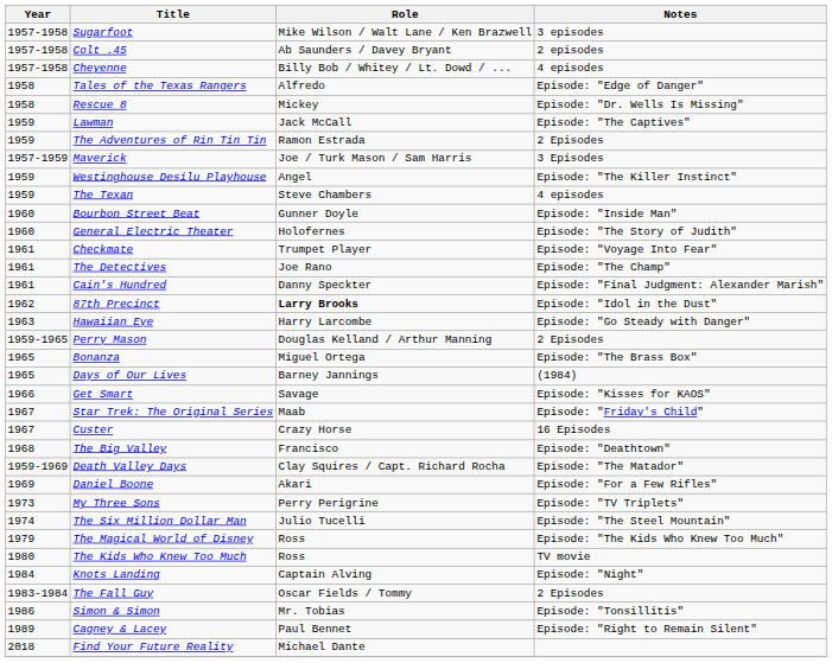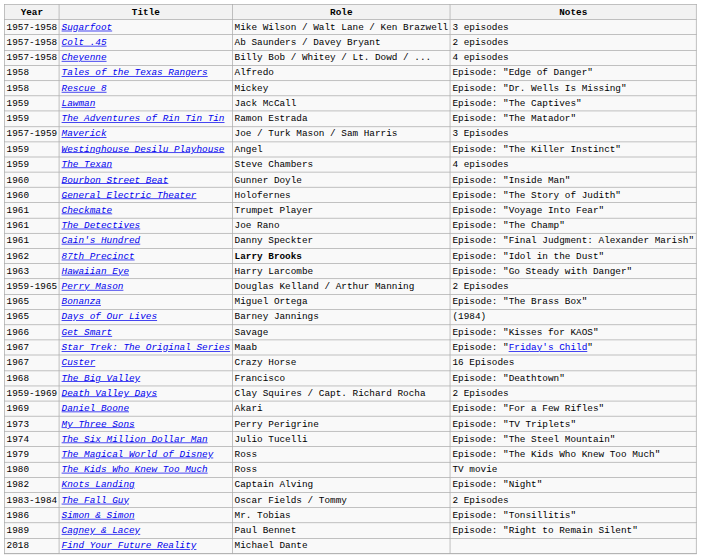 <table class="wikitable sortable">
 <tr>
 <th>Year</th>
 <th>Title</th>
 <th>Role</th>
 <th class="unsortable">Notes</th>
 </tr>
 <tr>
 <td>1957-1958</td>
 <td><em><a href='#'>Sugarfoot</a></em></td>
 <td>Mike Wilson / Walt Lane / Ken Brazwell</td>
 <td>3 episodes</td>
 </tr>
 <tr>
 <td>1957-1958</td>
 <td><em><a href='#'>Colt .45</a></em></td>
 <td>Ab Saunders / Davey Bryant</td>
 <td>2 episodes</td>
 </tr>
 <tr>
 <td>1957-1958</td>
 <td><em><a href='#'>Cheyenne</a></em></td>
 <td>Billy Bob / Whitey / Lt. Dowd / ...</td>
 <td>4 episodes</td>
 </tr>
 <tr>
 <td>1958</td>
 <td><em><a href='#'>Tales of the Texas Rangers</a></em></td>
 <td>Alfredo</td>
 <td>Episode: "Edge of Danger"</td>
 </tr>
 <tr>
 <td>1958</td>
 <td><em><a href='#'>Rescue 8</a></em></td>
 <td>Mickey</td>
 <td>Episode: "Dr. Wells Is Missing"</td>
 </tr>
 <tr>
 <td>1959</td>
 <td><em><a href='#'>Lawman</a></em></td>
 <td>Jack McCall</td>
 <td>Episode: "The Captives"</td>
 </tr>
 <tr>
 <td>1959</td>
 <td><em><a href='#'>The Adventures of Rin Tin Tin</a></em></td>
 <td>Ramon Estrada</td>
-<td>2 Episodes</td>
+<td>Episode: "The Matador"</td>
 </tr>
 <tr>
 <td>1957-1959</td>
 <td><em><a href='#'>Maverick</a></em></td>
 <td>Joe / Turk Mason / Sam Harris</td>
 <td>3 Episodes</td>
 </tr>
 <tr>
 <td>1959</td>
 <td><em><a href='#'>Westinghouse Desilu Playhouse</a></em></td>
 <td>Angel</td>
 <td>Episode: "The Killer Instinct"</td>
 </tr>
 <tr>
 <td>1959</td>
 <td><em><a href='#'>The Texan</a></em></td>
 <td>Steve Chambers</td>
 <td>4 episodes</td>
 </tr>
 <tr>
 <td>1960</td>
 <td><em><a href='#'>Bourbon Street Beat</a></em></td>
 <td>Gunner Doyle</td>
 <td>Episode: "Inside Man"</td>
 </tr>
 <tr>
 <td>1960</td>
 <td><em><a href='#'>General Electric Theater</a></em></td>
 <td>Holofernes</td>
 <td>Episode: "The Story of Judith"</td>
 </tr>
 <tr>
 <td>1961</td>
 <td><em><a href='#'>Checkmate</a></em></td>
 <td>Trumpet Player</td>
 <td>Episode: "Voyage Into Fear"</td>
 </tr>
 <tr>
 <td>1961</td>
 <td><em><a href='#'>The Detectives</a></em></td>
 <td>Joe Rano</td>
 <td>Episode: "The Champ"</td>
 </tr>
 <tr>
 <td>1961</td>
 <td><em><a href='#'>Cain's Hundred</a></em></td>
 <td>Danny Speckter</td>
 <td>Episode: "Final Judgment: Alexander Marish"</td>
 </tr>
 <tr>
 <td>1962</td>
 <td><em><a href='#'>87th Precinct</a></em></td>
 <td><strong>Larry Brooks</strong></td>
 <td>Episode: "Idol in the Dust"</td>
 </tr>
 <tr>
 <td>1963</td>
 <td><em><a href='#'>Hawaiian Eye</a></em></td>
 <td>Harry Larcombe</td>
 <td>Episode: "Go Steady with Danger"</td>
 </tr>
 <tr>
 <td>1959-1965</td>
 <td><em><a href='#'>Perry Mason</a></em></td>
 <td>Douglas Kelland / Arthur Manning</td>
 <td>2 Episodes</td>
 </tr>
 <tr>
 <td>1965</td>
 <td><em><a href='#'>Bonanza</a></em></td>
 <td>Miguel Ortega</td>
 <td>Episode: "The Brass Box"</td>
 </tr>
 <tr>
 <td>1965</td>
 <td><em><a href='#'>Days of Our Lives</a></em></td>
 <td>Barney Jannings</td>
 <td>(1984)</td>
 </tr>
 <tr>
 <td>1966</td>
 <td><em><a href='#'>Get Smart</a></em></td>
 <td>Savage</td>
 <td>Episode: "Kisses for KAOS"</td>
 </tr>
 <tr>
 <td>1967</td>
 <td><em><a href='#'>Star Trek: The Original Series</a></em></td>
 <td>Maab</td>
 <td>Episode: "<a href='#'>Friday's Child</a>"</td>
 </tr>
 <tr>
 <td>1967</td>
 <td><em><a href='#'>Custer</a></em></td>
 <td>Crazy Horse</td>
 <td>16 Episodes</td>
 </tr>
 <tr>
 <td>1968</td>
 <td><em><a href='#'>The Big Valley</a></em></td>
 <td>Francisco</td>
 <td>Episode: "Deathtown"</td>
 </tr>
 <tr>
 <td>1959-1969</td>
 <td><em><a href='#'>Death Valley Days</a></em></td>
 <td>Clay Squires / Capt. Richard Rocha</td>
-<td>Episode: "The Matador"</td>
+<td>2 Episodes</td>
 </tr>
 <tr>
 <td>1969</td>
 <td><em><a href='#'>Daniel Boone</a></em></td>
 <td>Akari</td>
 <td>Episode: "For a Few Rifles"</td>
 </tr>
 <tr>
 <td>1973</td>
 <td><em><a href='#'>My Three Sons</a></em></td>
 <td>Perry Perigrine</td>
 <td>Episode: "TV Triplets"</td>
 </tr>
 <tr>
 <td>1974</td>
 <td><em><a href='#'>The Six Million Dollar Man</a></em></td>
 <td>Julio Tucelli</td>
 <td>Episode: "The Steel Mountain"</td>
 </tr>
 <tr>
 <td>1979</td>
 <td><em><a href='#'>The Magical World of Disney</a></em></td>
 <td>Ross</td>
 <td>Episode: "The Kids Who Knew Too Much"</td>
 </tr>
 <tr>
 <td>1980</td>
 <td><em><a href='#'>The Kids Who Knew Too Much</a></em></td>
 <td>Ross</td>
 <td>TV movie</td>
 </tr>
 <tr>
-<td>1984</td>
+<td>1982</td>
 <td><em><a href='#'>Knots Landing</a></em></td>
 <td>Captain Alving</td>
 <td>Episode: "Night"</td>
 </tr>
 <tr>
 <td>1983-1984</td>
 <td><em><a href='#'>The Fall Guy</a></em></td>
 <td>Oscar Fields / Tommy</td>
 <td>2 Episodes</td>
 </tr>
 <tr>
 <td>1986</td>
 <td><em><a href='#'>Simon & Simon</a></em></td>
 <td>Mr. Tobias</td>
 <td>Episode: "Tonsillitis"</td>
 </tr>
 <tr>
 <td>1989</td>
 <td><em><a href='#'>Cagney & Lacey</a></em></td>
 <td>Paul Bennet</td>
 <td>Episode: "Right to Remain Silent"</td>
 </tr>
 <tr>
 <td>2018</td>
 <td><em><a href='#'>Find Your Future Reality</a></em></td>
 <td>Michael Dante</td>
 <td></td>
 </tr>
 <tr>
 </tr>
 </table>
